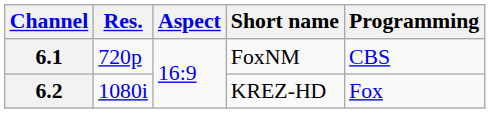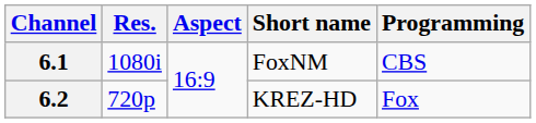 <table class="wikitable">
 <tr>
 <th><a href='#'>Channel</a></th>
 <th><a href='#'>Res.</a></th>
 <th><a href='#'>Aspect</a></th>
 <th>Short name</th>
 <th>Programming</th>
 </tr>
 <tr>
 <th scope = "row">6.1</th>
-<td><a href='#'>720p</a></td>
+<td><a href='#'>1080i</a></td>
 <td rowspan=2><a href='#'>16:9</a></td>
 <td>FoxNM</td>
 <td><a href='#'>CBS</a></td>
 </tr>
 <tr>
 <th scope = "row">6.2</th>
-<td><a href='#'>1080i</a></td>
+<td><a href='#'>720p</a></td>
 <td>KREZ-HD</td>
 <td><a href='#'>Fox</a></td>
 </tr>
 </table>
